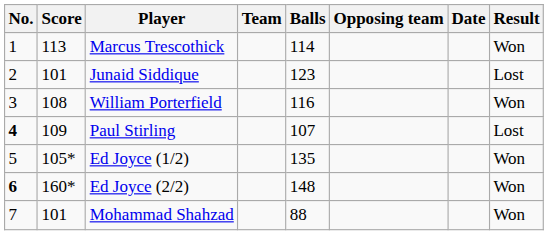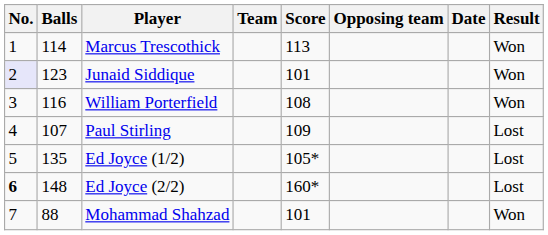 <table class="wikitable sortable" style="font-size:95%">
 <tr>
 <th>No.</th>
-<th>Score</th>
+<th>Balls</th>
 <th>Player</th>
 <th>Team</th>
-<th>Balls</th>
+<th>Score</th>
 <th>Opposing team</th>
 <th>Date</th>
 <th>Result</th>
 </tr>
 <tr>
 <td>1</td>
-<td>113</td>
+<td> 114</td>
 <td><a href='#'>Marcus Trescothick</a></td>
 <td></td>
-<td> 114</td>
+<td>113</td>
 <td></td>
 <td></td>
 <td>Won</td>
 </tr>
 <tr>
-<td>2</td>
-<td>101</td>
+<td style="background: lavender;">2</td>
+<td> 123</td>
 <td><a href='#'>Junaid Siddique</a></td>
 <td></td>
-<td> 123</td>
-<td></td>
-<td></td>
-<td>Lost</td>
-</tr>
-<tr>
-<td>3</td>
-<td>108</td>
-<td><a href='#'>William Porterfield</a></td>
-<td></td>
-<td> 116</td>
+<td>101</td>
 <td></td>
 <td></td>
 <td>Won</td>
 </tr>
 <tr>
-<td><strong>4</strong></td>
-<td>109</td>
+<td>3</td>
+<td> 116</td>
+<td><a href='#'>William Porterfield</a></td>
+<td></td>
+<td>108</td>
+<td></td>
+<td></td>
+<td>Won</td>
+</tr>
+<tr>
+<td>4</td>
+<td> 107</td>
 <td><a href='#'>Paul Stirling</a></td>
 <td></td>
-<td> 107</td>
+<td>109</td>
 <td></td>
 <td></td>
 <td>Lost</td>
 </tr>
 <tr>
 <td>5</td>
-<td>105*</td>
+<td> 135</td>
 <td><a href='#'>Ed Joyce</a> (1/2)</td>
 <td></td>
-<td> 135</td>
+<td>105*</td>
 <td></td>
 <td></td>
-<td>Won</td>
+<td>Lost</td>
 </tr>
 <tr>
 <td><strong>6</strong></td>
-<td>160*</td>
+<td> 148</td>
 <td><a href='#'>Ed Joyce</a> (2/2)</td>
 <td></td>
-<td> 148</td>
+<td>160*</td>
 <td></td>
 <td></td>
-<td>Won</td>
+<td>Lost</td>
 </tr>
 <tr>
 <td>7</td>
-<td>101</td>
+<td> 88</td>
 <td><a href='#'>Mohammad Shahzad</a></td>
 <td></td>
-<td> 88</td>
+<td>101</td>
 <td></td>
 <td></td>
 <td>Won</td>
 </tr>
 </table>
